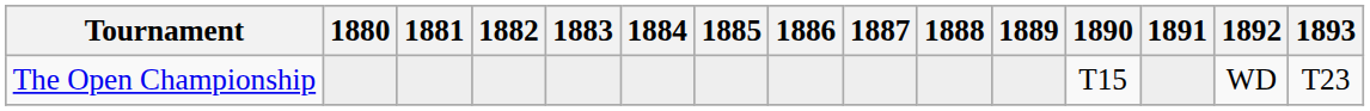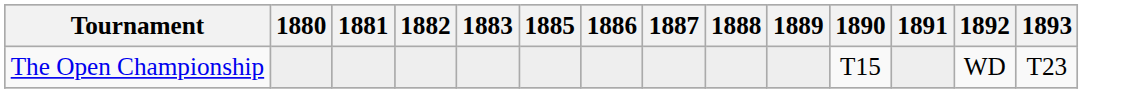 <table class="wikitable" style="font-size:95%;text-align:center;">
 <tr>
 <th>Tournament</th>
 <th>1880</th>
 <th>1881</th>
 <th>1882</th>
 <th>1883</th>
-<th>1884</th>
 <th>1885</th>
 <th>1886</th>
 <th>1887</th>
 <th>1888</th>
 <th>1889</th>
 <th>1890</th>
 <th>1891</th>
 <th>1892</th>
 <th>1893</th>
 </tr>
 <tr>
 <td><a href='#'>The Open Championship</a></td>
 <td style="background:#eeeeee;"></td>
 <td style="background:#eeeeee;"></td>
 <td style="background:#eeeeee;"></td>
 <td style="background:#eeeeee;"></td>
 <td style="background:#eeeeee;"></td>
 <td style="background:#eeeeee;"></td>
 <td style="background:#eeeeee;"></td>
 <td style="background:#eeeeee;"></td>
 <td style="background:#eeeeee;"></td>
-<td style="background:#eeeeee;"></td>
 <td>T15</td>
 <td style="background:#eeeeee;"></td>
 <td>WD</td>
 <td>T23</td>
 </tr>
 </table>
